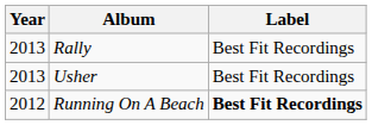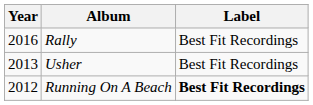 <table class="wikitable">
 <tr>
 <th>Year</th>
 <th>Album</th>
 <th>Label</th>
 </tr>
 <tr>
-<td>2013</td>
+<td>2016</td>
 <td><em>Rally</em></td>
 <td>Best Fit Recordings</td>
 </tr>
 <tr>
 <td>2013</td>
 <td><em>Usher</em></td>
 <td>Best Fit Recordings</td>
 </tr>
 <tr>
 <td>2012</td>
 <td><em>Running On A Beach</em></td>
 <td><strong>Best Fit Recordings</strong></td>
 </tr>
 </table>
